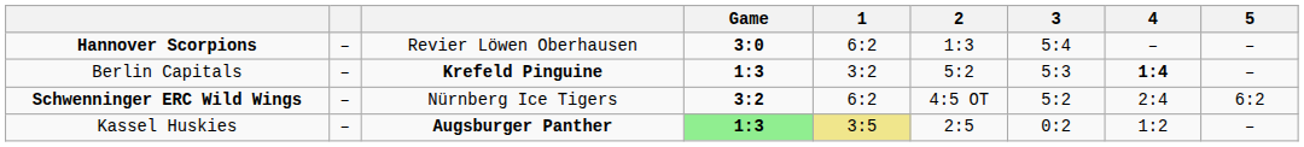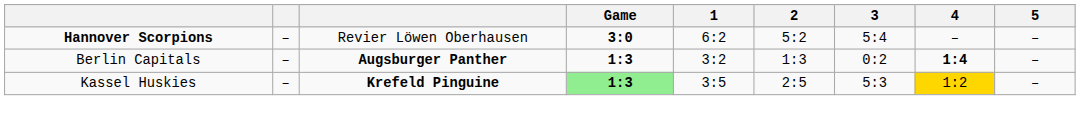 <table class="wikitable" width="80%">
 <tr style="background-color:#c0c0c0;">
 <th style="width:25%;"></th>
 <th style="width:2.5%;"></th>
 <th style="width:25%;"></th>
 <th style="width:10%;">Game</th>
 <th style="width:7.5%;">1</th>
 <th style="width:7.5%;">2</th>
 <th style="width:7.5%;">3</th>
 <th style="width:7.5%;">4</th>
 <th style="width:7.5%;">5</th>
 </tr>
 <tr align="center">
 <td><strong>Hannover Scorpions</strong></td>
 <td>–</td>
 <td>Revier Löwen Oberhausen</td>
 <td><strong>3:0</strong></td>
 <td>6:2</td>
-<td>1:3</td>
+<td>5:2</td>
 <td>5:4</td>
 <td>–</td>
 <td>–</td>
 </tr>
 <tr align="center">
 <td>Berlin Capitals</td>
 <td>–</td>
-<td><strong>Krefeld Pinguine</strong></td>
+<td><strong>Augsburger Panther</strong></td>
 <td><strong>1:3</strong></td>
 <td>3:2</td>
-<td>5:2</td>
-<td>5:3</td>
+<td>1:3</td>
+<td>0:2</td>
 <td><strong>1:4</strong></td>
 <td>–</td>
 </tr>
 <tr align="center">
-<td><strong>Schwenninger ERC Wild Wings</strong></td>
-<td>–</td>
-<td>Nürnberg Ice Tigers</td>
-<td><strong>3:2</strong></td>
-<td>6:2</td>
-<td>4:5 OT</td>
-<td>5:2</td>
-<td>2:4</td>
-<td>6:2</td>
-</tr>
-<tr align="center">
 <td>Kassel Huskies</td>
 <td>–</td>
-<td><strong>Augsburger Panther</strong></td>
+<td><strong>Krefeld Pinguine</strong></td>
 <td style="background: lightgreen;"><strong>1:3</strong></td>
-<td style="background: khaki;">3:5</td>
+<td>3:5</td>
 <td>2:5</td>
-<td>0:2</td>
-<td>1:2</td>
+<td>5:3</td>
+<td style="background: gold;">1:2</td>
 <td>–</td>
 </tr>
 </table>
